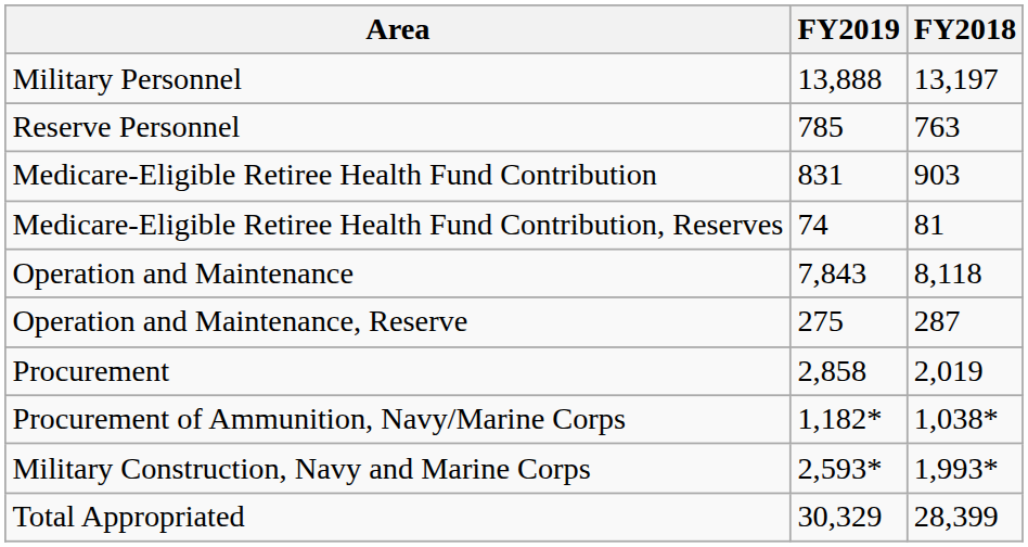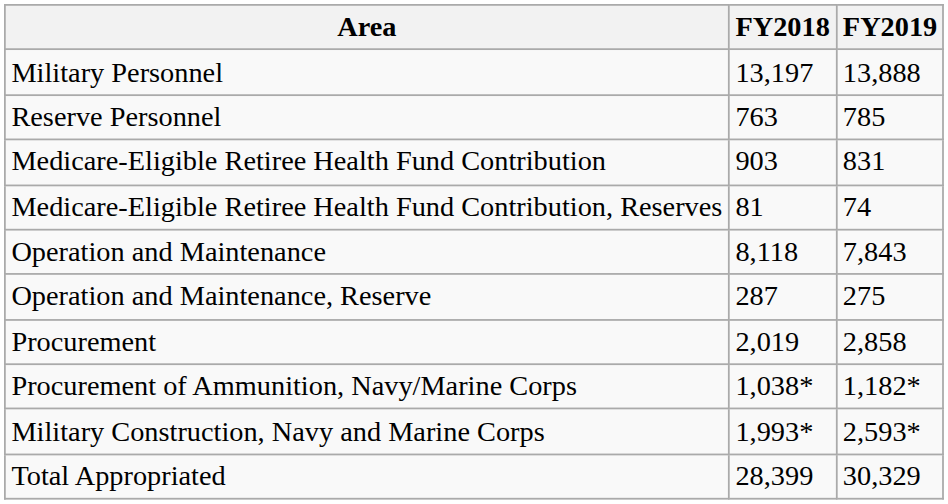 <table class="wikitable">
 <tr>
 <th>Area</th>
+<th>FY2018</th>
 <th>FY2019</th>
-<th>FY2018</th>
 </tr>
 <tr>
 <td>Military Personnel</td>
+<td>13,197</td>
 <td>13,888</td>
-<td>13,197</td>
 </tr>
 <tr>
 <td>Reserve Personnel</td>
+<td>763</td>
 <td>785</td>
-<td>763</td>
 </tr>
 <tr>
 <td>Medicare-Eligible Retiree Health Fund Contribution</td>
+<td>903</td>
 <td>831</td>
-<td>903</td>
 </tr>
 <tr>
 <td>Medicare-Eligible Retiree Health Fund Contribution, Reserves</td>
+<td>81</td>
 <td>74</td>
-<td>81</td>
 </tr>
 <tr>
 <td>Operation and Maintenance</td>
+<td>8,118</td>
 <td>7,843</td>
-<td>8,118</td>
 </tr>
 <tr>
 <td>Operation and Maintenance, Reserve</td>
+<td>287</td>
 <td>275</td>
-<td>287</td>
 </tr>
 <tr>
 <td>Procurement</td>
+<td>2,019</td>
 <td>2,858</td>
-<td>2,019</td>
 </tr>
 <tr>
 <td>Procurement of Ammunition, Navy/Marine Corps</td>
+<td>1,038*</td>
 <td>1,182*</td>
-<td>1,038*</td>
 </tr>
 <tr>
 <td>Military Construction, Navy and Marine Corps</td>
+<td>1,993*</td>
 <td>2,593*</td>
-<td>1,993*</td>
 </tr>
 <tr>
 <td>Total Appropriated</td>
+<td>28,399</td>
 <td>30,329</td>
-<td>28,399</td>
 </tr>
 </table>
